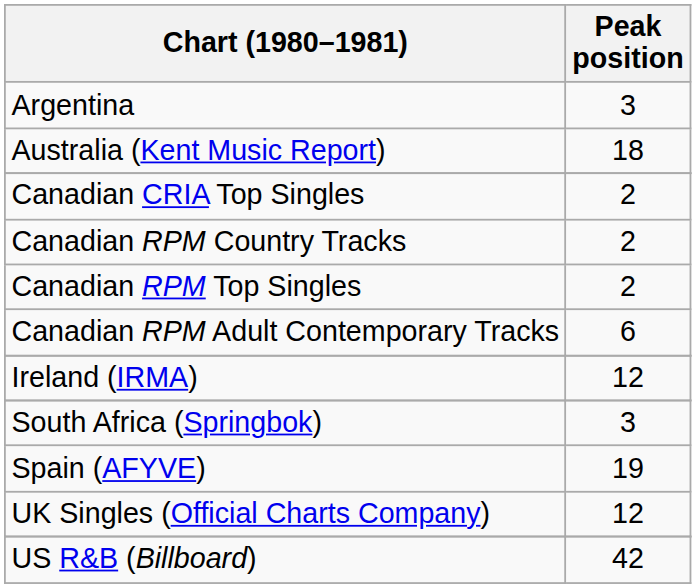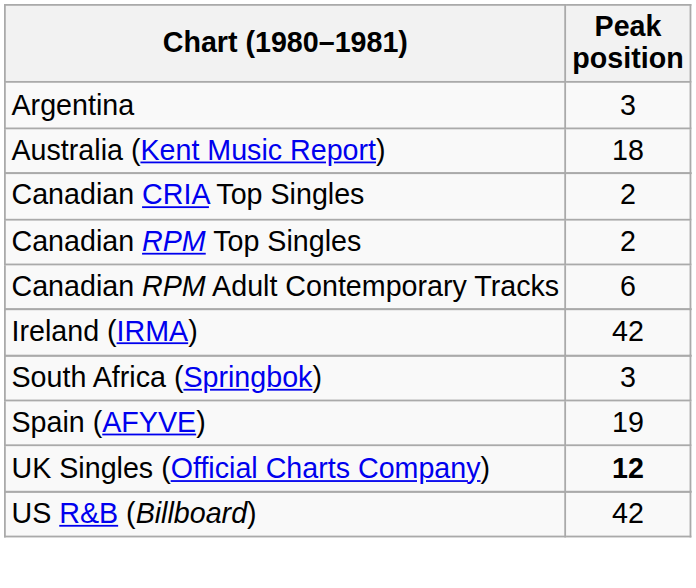 <table class="wikitable sortable">
 <tr>
 <th>Chart (1980–1981)</th>
 <th>Peak<br>position</th>
 </tr>
 <tr>
 <td>Argentina</td>
 <td align="center">3</td>
 </tr>
 <tr>
 <td>Australia (<a href='#'>Kent Music Report</a>)</td>
 <td align="center">18</td>
 </tr>
 <tr>
 </tr>
 <tr>
 <td align="left">Canadian <a href='#'>CRIA</a> Top Singles</td>
 <td style="text-align:center;">2</td>
 </tr>
 <tr>
-<td align="left">Canadian <em>RPM</em> Country Tracks</td>
-<td style="text-align:center;">2</td>
-</tr>
-<tr>
 <td align="left">Canadian <em><a href='#'>RPM</a></em> Top Singles</td>
 <td style="text-align:center;">2</td>
 </tr>
 <tr>
 <td align="left">Canadian <em>RPM</em> Adult Contemporary Tracks</td>
 <td style="text-align:center;">6</td>
 </tr>
 <tr>
 </tr>
 <tr>
 <td align="left">Ireland (<a href='#'>IRMA</a>)</td>
-<td style="text-align:center;">12</td>
+<td style="text-align:center;">42</td>
 </tr>
 <tr>
 </tr>
 <tr>
 </tr>
 <tr>
 <td>South Africa (<a href='#'>Springbok</a>)</td>
 <td align="center">3</td>
 </tr>
 <tr>
 <td>Spain (<a href='#'>AFYVE</a>)</td>
 <td style="text-align:center;">19</td>
 </tr>
 <tr>
 <td>UK Singles (<a href='#'>Official Charts Company</a>)</td>
-<td style="text-align:center;">12</td>
+<td style="text-align:center;"><strong>12</strong></td>
 </tr>
 <tr>
 </tr>
 <tr>
 </tr>
 <tr>
 </tr>
 <tr>
 <td>US <a href='#'>R&B</a> (<em>Billboard</em>)</td>
 <td style="text-align:center;">42</td>
 </tr>
 </table>
